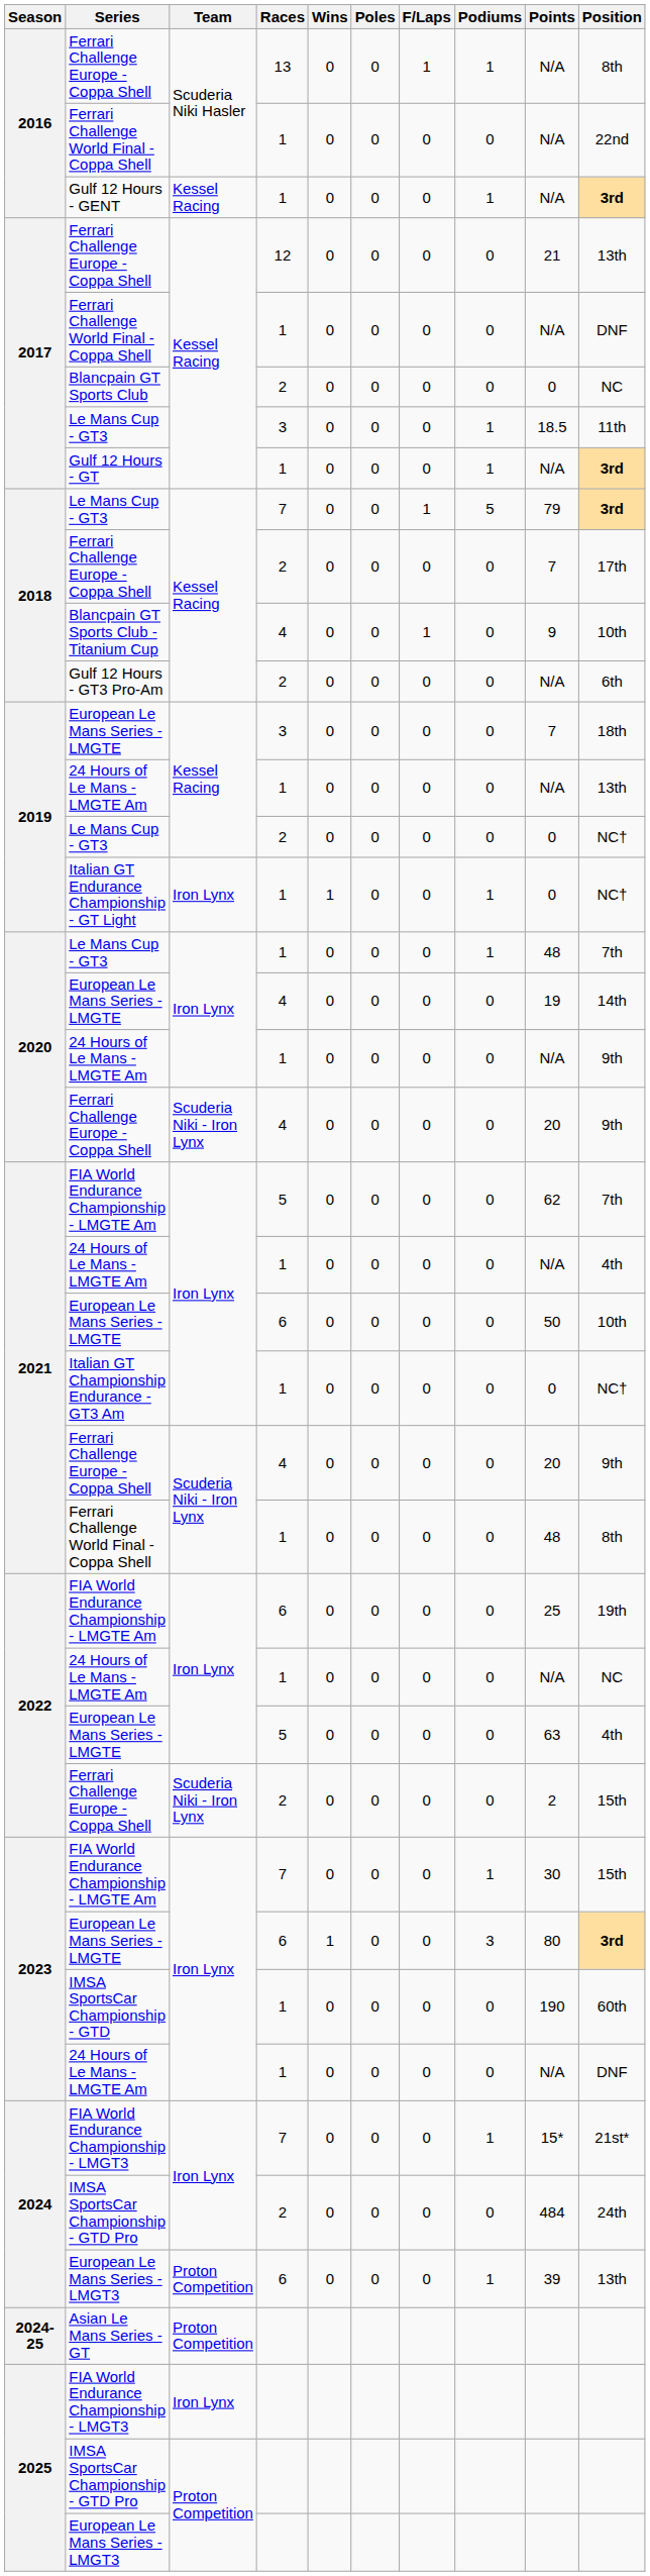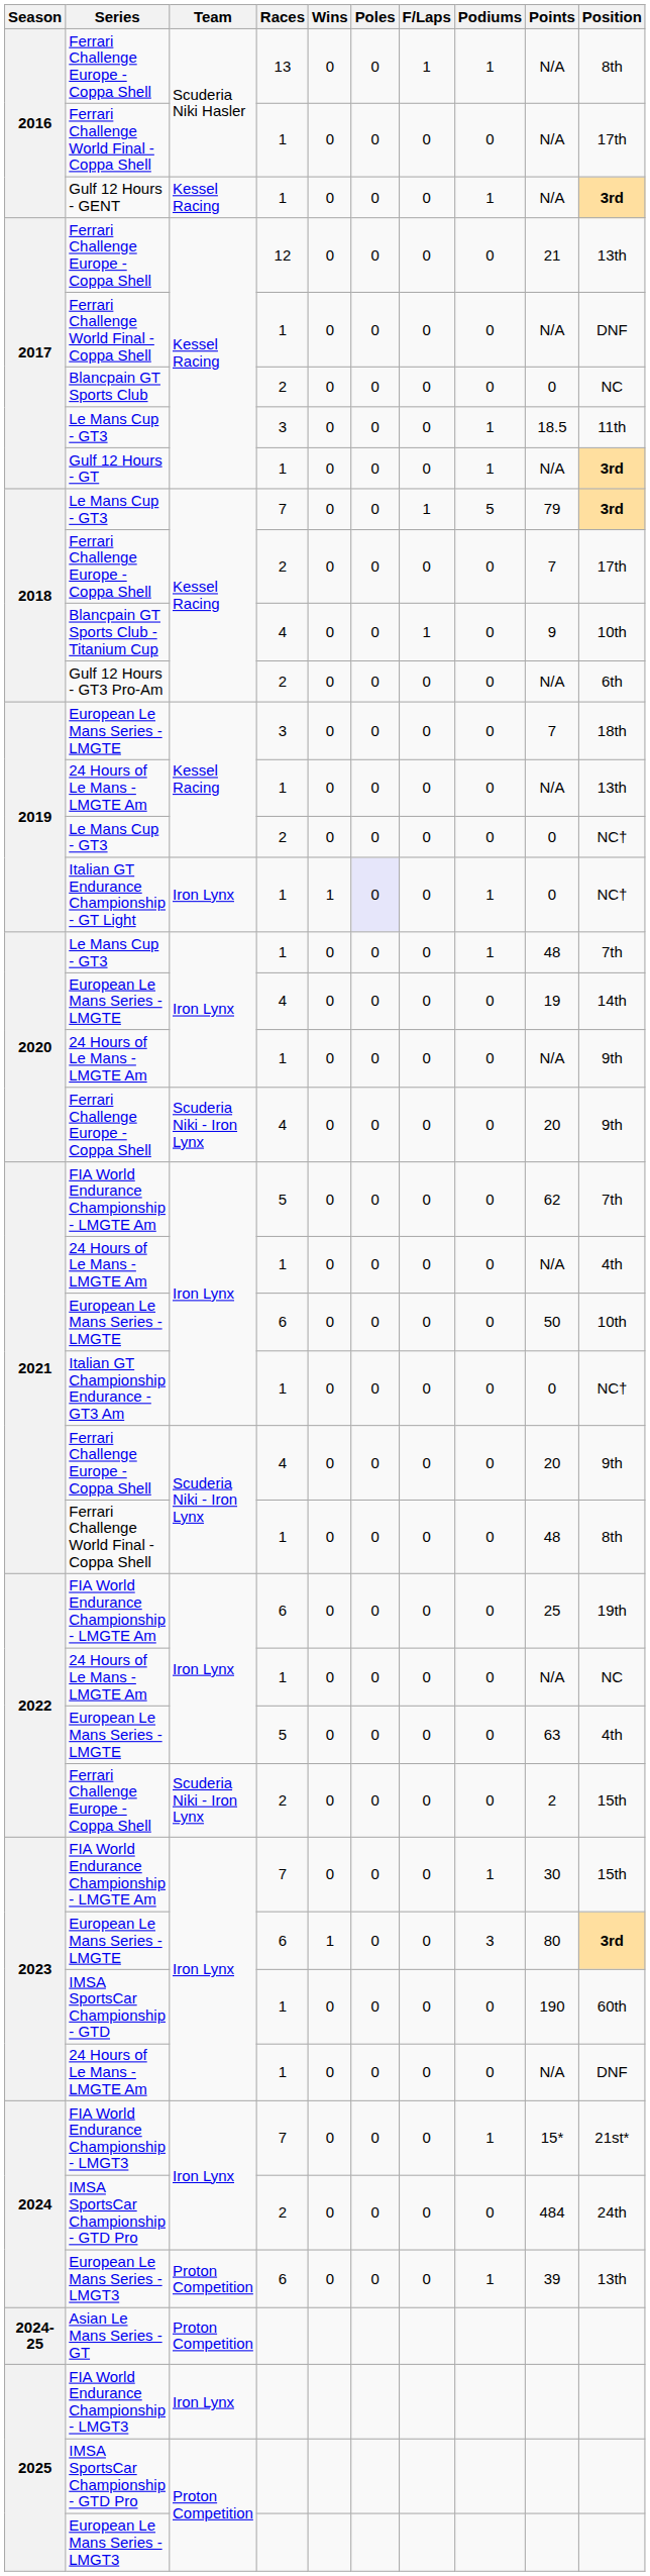 <table class="wikitable" style="font-size: 90%; text-align:center">
 <tr>
 <th>Season</th>
 <th>Series</th>
 <th>Team</th>
 <th>Races</th>
 <th>Wins</th>
 <th>Poles</th>
 <th>F/Laps</th>
 <th>Podiums</th>
 <th>Points</th>
 <th>Position</th>
 </tr>
 <tr>
 <th rowspan="3">2016</th>
 <td align="left"><a href='#'>Ferrari Challenge Europe - Coppa Shell</a></td>
 <td rowspan="2" align="left">Scuderia Niki Hasler</td>
 <td>13</td>
 <td>0</td>
 <td>0</td>
 <td>1</td>
 <td>1</td>
 <td>N/A</td>
 <td>8th</td>
 </tr>
 <tr>
 <td align="left"><a href='#'>Ferrari Challenge World Final - Coppa Shell</a></td>
 <td>1</td>
 <td>0</td>
 <td>0</td>
 <td>0</td>
 <td>0</td>
 <td>N/A</td>
-<td>22nd</td>
+<td>17th</td>
 </tr>
 <tr>
 <td align="left">Gulf 12 Hours - GENT</td>
 <td align="left"><a href='#'>Kessel Racing</a></td>
 <td>1</td>
 <td>0</td>
 <td>0</td>
 <td>0</td>
 <td>1</td>
 <td>N/A</td>
 <td style="background:#FFDF9F;"><strong>3rd</strong></td>
 </tr>
 <tr>
 <th rowspan="5">2017</th>
 <td align="left"><a href='#'>Ferrari Challenge Europe - Coppa Shell</a></td>
 <td rowspan="5" align="left"><a href='#'>Kessel Racing</a></td>
 <td>12</td>
 <td>0</td>
 <td>0</td>
 <td>0</td>
 <td>0</td>
 <td>21</td>
 <td>13th</td>
 </tr>
 <tr>
 <td align="left"><a href='#'>Ferrari Challenge World Final - Coppa Shell</a></td>
 <td>1</td>
 <td>0</td>
 <td>0</td>
 <td>0</td>
 <td>0</td>
 <td>N/A</td>
 <td>DNF</td>
 </tr>
 <tr>
 <td align="left"><a href='#'>Blancpain GT Sports Club</a></td>
 <td>2</td>
 <td>0</td>
 <td>0</td>
 <td>0</td>
 <td>0</td>
 <td>0</td>
 <td>NC</td>
 </tr>
 <tr>
 <td align="left"><a href='#'>Le Mans Cup - GT3</a></td>
 <td>3</td>
 <td>0</td>
 <td>0</td>
 <td>0</td>
 <td>1</td>
 <td>18.5</td>
 <td>11th</td>
 </tr>
 <tr>
 <td align="left"><a href='#'>Gulf 12 Hours - GT</a></td>
 <td>1</td>
 <td>0</td>
 <td>0</td>
 <td>0</td>
 <td>1</td>
 <td>N/A</td>
 <td style="background:#FFDF9F;"><strong>3rd</strong></td>
 </tr>
 <tr>
 <th rowspan="4">2018</th>
 <td align="left"><a href='#'>Le Mans Cup - GT3</a></td>
 <td rowspan="4" align="left"><a href='#'>Kessel Racing</a></td>
 <td>7</td>
 <td>0</td>
 <td>0</td>
 <td>1</td>
 <td>5</td>
 <td>79</td>
 <td style="background:#FFDF9F;"><strong>3rd</strong></td>
 </tr>
 <tr>
 <td align="left"><a href='#'>Ferrari Challenge Europe - Coppa Shell</a></td>
 <td>2</td>
 <td>0</td>
 <td>0</td>
 <td>0</td>
 <td>0</td>
 <td>7</td>
 <td>17th</td>
 </tr>
 <tr>
 <td align="left"><a href='#'>Blancpain GT Sports Club - Titanium Cup</a></td>
 <td>4</td>
 <td>0</td>
 <td>0</td>
 <td>1</td>
 <td>0</td>
 <td>9</td>
 <td>10th</td>
 </tr>
 <tr>
 <td align="left">Gulf 12 Hours - GT3 Pro-Am</td>
 <td>2</td>
 <td>0</td>
 <td>0</td>
 <td>0</td>
 <td>0</td>
 <td>N/A</td>
 <td>6th</td>
 </tr>
 <tr>
 <th rowspan="4">2019</th>
 <td align="left"><a href='#'>European Le Mans Series - LMGTE</a></td>
 <td rowspan="3" align="left"><a href='#'>Kessel Racing</a></td>
 <td>3</td>
 <td>0</td>
 <td>0</td>
 <td>0</td>
 <td>0</td>
 <td>7</td>
 <td>18th</td>
 </tr>
 <tr>
 <td align="left"><a href='#'>24 Hours of Le Mans - LMGTE Am</a></td>
 <td>1</td>
 <td>0</td>
 <td>0</td>
 <td>0</td>
 <td>0</td>
 <td>N/A</td>
 <td>13th</td>
 </tr>
 <tr>
 <td align="left"><a href='#'>Le Mans Cup - GT3</a></td>
 <td>2</td>
 <td>0</td>
 <td>0</td>
 <td>0</td>
 <td>0</td>
 <td>0</td>
 <td>NC†</td>
 </tr>
 <tr>
 <td align="left"><a href='#'>Italian GT Endurance Championship - GT Light</a></td>
 <td align="left"><a href='#'>Iron Lynx</a></td>
 <td>1</td>
 <td>1</td>
-<td>0</td>
+<td style="background: lavender;">0</td>
 <td>0</td>
 <td>1</td>
 <td>0</td>
 <td>NC†</td>
 </tr>
 <tr>
 <th rowspan="4">2020</th>
 <td align="left"><a href='#'>Le Mans Cup - GT3</a></td>
 <td rowspan="3" align="left"><a href='#'>Iron Lynx</a></td>
 <td>1</td>
 <td>0</td>
 <td>0</td>
 <td>0</td>
 <td>1</td>
 <td>48</td>
 <td>7th</td>
 </tr>
 <tr>
 <td align="left"><a href='#'>European Le Mans Series - LMGTE</a></td>
 <td>4</td>
 <td>0</td>
 <td>0</td>
 <td>0</td>
 <td>0</td>
 <td>19</td>
 <td>14th</td>
 </tr>
 <tr>
 <td align="left"><a href='#'>24 Hours of Le Mans - LMGTE Am</a></td>
 <td>1</td>
 <td>0</td>
 <td>0</td>
 <td>0</td>
 <td>0</td>
 <td>N/A</td>
 <td>9th</td>
 </tr>
 <tr>
 <td align="left"><a href='#'>Ferrari Challenge Europe - Coppa Shell</a></td>
 <td align="left"><a href='#'>Scuderia Niki - Iron Lynx</a></td>
 <td>4</td>
 <td>0</td>
 <td>0</td>
 <td>0</td>
 <td>0</td>
 <td>20</td>
 <td>9th</td>
 </tr>
 <tr>
 <th rowspan="6">2021</th>
 <td align="left"><a href='#'>FIA World Endurance Championship - LMGTE Am</a></td>
 <td rowspan="4" align="left"><a href='#'>Iron Lynx</a></td>
 <td>5</td>
 <td>0</td>
 <td>0</td>
 <td>0</td>
 <td>0</td>
 <td>62</td>
 <td>7th</td>
 </tr>
 <tr>
 <td align="left"><a href='#'>24 Hours of Le Mans - LMGTE Am</a></td>
 <td>1</td>
 <td>0</td>
 <td>0</td>
 <td>0</td>
 <td>0</td>
 <td>N/A</td>
 <td>4th</td>
 </tr>
 <tr>
 <td align="left"><a href='#'>European Le Mans Series - LMGTE</a></td>
 <td>6</td>
 <td>0</td>
 <td>0</td>
 <td>0</td>
 <td>0</td>
 <td>50</td>
 <td>10th</td>
 </tr>
 <tr>
 <td align="left"><a href='#'>Italian GT Championship Endurance - GT3 Am</a></td>
 <td>1</td>
 <td>0</td>
 <td>0</td>
 <td>0</td>
 <td>0</td>
 <td>0</td>
 <td>NC†</td>
 </tr>
 <tr>
 <td align="left"><a href='#'>Ferrari Challenge Europe - Coppa Shell</a></td>
 <td rowspan="2" align="left"><a href='#'>Scuderia Niki - Iron Lynx</a></td>
 <td>4</td>
 <td>0</td>
 <td>0</td>
 <td>0</td>
 <td>0</td>
 <td>20</td>
 <td>9th</td>
 </tr>
 <tr>
 <td align="left">Ferrari Challenge World Final - Coppa Shell</td>
 <td>1</td>
 <td>0</td>
 <td>0</td>
 <td>0</td>
 <td>0</td>
 <td>48</td>
 <td>8th</td>
 </tr>
 <tr>
 <th rowspan="4">2022</th>
 <td align="left"><a href='#'>FIA World Endurance Championship - LMGTE Am</a></td>
 <td rowspan="3" align="left"><a href='#'>Iron Lynx</a></td>
 <td>6</td>
 <td>0</td>
 <td>0</td>
 <td>0</td>
 <td>0</td>
 <td>25</td>
 <td>19th</td>
 </tr>
 <tr>
 <td align="left"><a href='#'>24 Hours of Le Mans - LMGTE Am</a></td>
 <td>1</td>
 <td>0</td>
 <td>0</td>
 <td>0</td>
 <td>0</td>
 <td>N/A</td>
 <td>NC</td>
 </tr>
 <tr>
 <td align="left"><a href='#'>European Le Mans Series - LMGTE</a></td>
 <td>5</td>
 <td>0</td>
 <td>0</td>
 <td>0</td>
 <td>0</td>
 <td>63</td>
 <td>4th</td>
 </tr>
 <tr>
 <td align="left"><a href='#'>Ferrari Challenge Europe - Coppa Shell</a></td>
 <td align="left"><a href='#'>Scuderia Niki - Iron Lynx</a></td>
 <td>2</td>
 <td>0</td>
 <td>0</td>
 <td>0</td>
 <td>0</td>
 <td>2</td>
 <td>15th</td>
 </tr>
 <tr>
 <th rowspan="4">2023</th>
 <td align="left"><a href='#'>FIA World Endurance Championship - LMGTE Am</a></td>
 <td rowspan="4" align="left"><a href='#'>Iron Lynx</a></td>
 <td>7</td>
 <td>0</td>
 <td>0</td>
 <td>0</td>
 <td>1</td>
 <td>30</td>
 <td>15th</td>
 </tr>
 <tr>
 <td align=left><a href='#'>European Le Mans Series - LMGTE</a></td>
 <td>6</td>
 <td>1</td>
 <td>0</td>
 <td>0</td>
 <td>3</td>
 <td>80</td>
 <td style="background:#FFDF9F;"><strong>3rd</strong></td>
 </tr>
 <tr>
 <td align=left><a href='#'>IMSA SportsCar Championship - GTD</a></td>
 <td>1</td>
 <td>0</td>
 <td>0</td>
 <td>0</td>
 <td>0</td>
 <td>190</td>
 <td>60th</td>
 </tr>
 <tr>
 <td align=left><a href='#'>24 Hours of Le Mans - LMGTE Am</a></td>
 <td>1</td>
 <td>0</td>
 <td>0</td>
 <td>0</td>
 <td>0</td>
 <td>N/A</td>
 <td>DNF</td>
 </tr>
 <tr>
 <th rowspan="3">2024</th>
 <td align=left><a href='#'>FIA World Endurance Championship - LMGT3</a></td>
 <td rowspan="2" align="left"><a href='#'>Iron Lynx</a></td>
 <td>7</td>
 <td>0</td>
 <td>0</td>
 <td>0</td>
 <td>1</td>
 <td>15*</td>
 <td>21st*</td>
 </tr>
 <tr>
 <td align=left><a href='#'>IMSA SportsCar Championship - GTD Pro</a></td>
 <td>2</td>
 <td>0</td>
 <td>0</td>
 <td>0</td>
 <td>0</td>
 <td>484</td>
 <td>24th</td>
 </tr>
 <tr>
 <td align="left"><a href='#'>European Le Mans Series - LMGT3</a></td>
 <td align="left"><a href='#'>Proton Competition</a></td>
 <td>6</td>
 <td>0</td>
 <td>0</td>
 <td>0</td>
 <td>1</td>
 <td>39</td>
 <td>13th</td>
 </tr>
 <tr>
 <th>2024-25</th>
 <td align=left><a href='#'>Asian Le Mans Series - GT</a></td>
 <td align=left><a href='#'>Proton Competition</a></td>
 <td></td>
 <td></td>
 <td></td>
 <td></td>
 <td></td>
 <td></td>
 <td></td>
 </tr>
 <tr>
 <th rowspan="3">2025</th>
 <td align=left><a href='#'>FIA World Endurance Championship - LMGT3</a></td>
 <td align=left><a href='#'>Iron Lynx</a></td>
 <td></td>
 <td></td>
 <td></td>
 <td></td>
 <td></td>
 <td></td>
 <td></td>
 </tr>
 <tr>
 <td align=left><a href='#'>IMSA SportsCar Championship - GTD Pro</a></td>
 <td rowspan="2" align="left"><a href='#'>Proton Competition</a></td>
 <td></td>
 <td></td>
 <td></td>
 <td></td>
 <td></td>
 <td></td>
 <td></td>
 </tr>
 <tr>
 <td align=left><a href='#'>European Le Mans Series - LMGT3</a></td>
 <td></td>
 <td></td>
 <td></td>
 <td></td>
 <td></td>
 <td></td>
 <td></td>
 </tr>
 </table>
